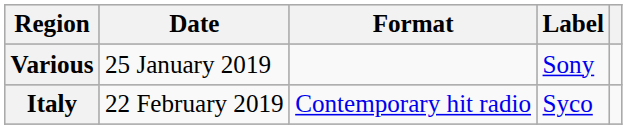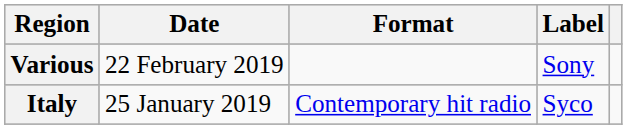 <table class="wikitable plainrowheaders">
 <tr>
 <th scope="col">Region</th>
 <th scope="col">Date</th>
 <th scope="col">Format</th>
 <th scope="col">Label</th>
 <th scope="col"></th>
 </tr>
 <tr>
 <th scope="row">Various</th>
-<td>25 January 2019</td>
+<td>22 February 2019</td>
 <td></td>
 <td><a href='#'>Sony</a></td>
 <td style="text-align:center;"></td>
 </tr>
 <tr>
 <th scope="row">Italy</th>
-<td>22 February 2019</td>
+<td>25 January 2019</td>
 <td><a href='#'>Contemporary hit radio</a></td>
 <td><a href='#'>Syco</a></td>
 <td style="text-align:center;"></td>
 </tr>
 </table>
